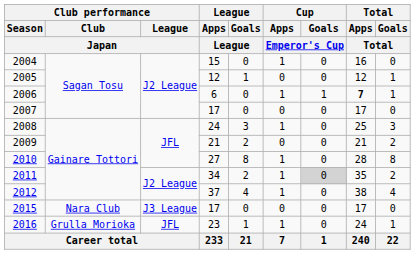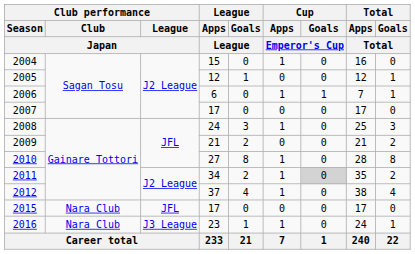 <table class="wikitable" style="text-align:center">
 <tr>
 <th colspan=3>Club performance</th>
 <th colspan=2>League</th>
 <th colspan=2>Cup</th>
 <th colspan=2>Total</th>
 </tr>
 <tr>
 <th>Season</th>
 <th>Club</th>
 <th>League</th>
 <th>Apps</th>
 <th>Goals</th>
 <th>Apps</th>
 <th>Goals</th>
 <th>Apps</th>
 <th>Goals</th>
 </tr>
 <tr>
 <th colspan=3>Japan</th>
 <th colspan=2>League</th>
 <th colspan=2><a href='#'>Emperor's Cup</a></th>
 <th colspan=2>Total</th>
 </tr>
 <tr>
 <td>2004</td>
 <td rowspan="4"><a href='#'>Sagan Tosu</a></td>
 <td rowspan="4"><a href='#'>J2 League</a></td>
 <td>15</td>
 <td>0</td>
 <td>1</td>
 <td>0</td>
 <td>16</td>
 <td>0</td>
 </tr>
 <tr>
 <td>2005</td>
 <td>12</td>
 <td>1</td>
 <td>0</td>
 <td>0</td>
 <td>12</td>
 <td>1</td>
 </tr>
 <tr>
 <td>2006</td>
 <td>6</td>
 <td>0</td>
 <td>1</td>
 <td>1</td>
-<td><strong>7</strong></td>
+<td>7</td>
 <td>1</td>
 </tr>
 <tr>
 <td>2007</td>
 <td>17</td>
 <td>0</td>
 <td>0</td>
 <td>0</td>
 <td>17</td>
 <td>0</td>
 </tr>
 <tr>
 <td>2008</td>
 <td rowspan="5"><a href='#'>Gainare Tottori</a></td>
 <td rowspan="3"><a href='#'>JFL</a></td>
 <td>24</td>
 <td>3</td>
 <td>1</td>
 <td>0</td>
 <td>25</td>
 <td>3</td>
 </tr>
 <tr>
 <td>2009</td>
 <td>21</td>
 <td>2</td>
 <td>0</td>
 <td>0</td>
 <td>21</td>
 <td>2</td>
 </tr>
 <tr>
 <td><a href='#'>2010</a></td>
 <td>27</td>
 <td>8</td>
 <td>1</td>
 <td>0</td>
 <td>28</td>
 <td>8</td>
 </tr>
 <tr>
 <td><a href='#'>2011</a></td>
 <td rowspan="2"><a href='#'>J2 League</a></td>
 <td>34</td>
 <td>2</td>
 <td>1</td>
 <td style="background: lightgrey;">0</td>
 <td>35</td>
 <td>2</td>
 </tr>
 <tr>
 <td><a href='#'>2012</a></td>
 <td>37</td>
 <td>4</td>
 <td>1</td>
 <td>0</td>
 <td>38</td>
 <td>4</td>
 </tr>
 <tr>
 <td><a href='#'>2015</a></td>
 <td rowspan="1"><a href='#'>Nara Club</a></td>
-<td><a href='#'>J3 League</a></td>
+<td rowspan="1"><a href='#'>JFL</a></td>
 <td>17</td>
 <td>0</td>
 <td>0</td>
 <td>0</td>
 <td>17</td>
 <td>0</td>
 </tr>
 <tr>
 <td><a href='#'>2016</a></td>
-<td><a href='#'>Grulla Morioka</a></td>
-<td rowspan="1"><a href='#'>JFL</a></td>
+<td rowspan="1"><a href='#'>Nara Club</a></td>
+<td><a href='#'>J3 League</a></td>
 <td>23</td>
 <td>1</td>
 <td>1</td>
 <td>0</td>
 <td>24</td>
 <td>1</td>
 </tr>
 <tr>
 <th colspan=3>Career total</th>
 <th>233</th>
 <th>21</th>
 <th>7</th>
 <th>1</th>
 <th>240</th>
 <th>22</th>
 </tr>
 </table>
